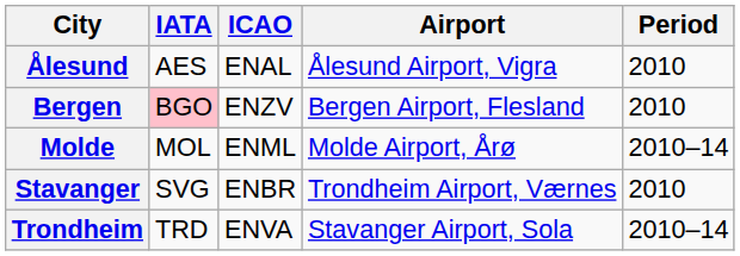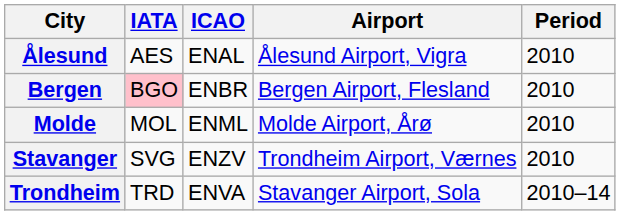 <table class="wikitable plainrowheaders sortable">
 <tr>
 <th scope=col>City</th>
 <th scope=col><a href='#'>IATA</a></th>
 <th scope=col><a href='#'>ICAO</a></th>
 <th scope=col>Airport</th>
 <th scope=col>Period</th>
 </tr>
 <tr>
 <th scope=row><a href='#'>Ålesund</a></th>
 <td>AES</td>
 <td>ENAL</td>
 <td><a href='#'>Ålesund Airport, Vigra</a></td>
 <td>2010</td>
 </tr>
 <tr>
 <th scope=row><a href='#'>Bergen</a></th>
 <td style="background: pink;">BGO</td>
-<td>ENZV</td>
+<td>ENBR</td>
 <td><a href='#'>Bergen Airport, Flesland</a></td>
 <td>2010</td>
 </tr>
 <tr>
 <th scope=row><a href='#'>Molde</a></th>
 <td>MOL</td>
 <td>ENML</td>
 <td><a href='#'>Molde Airport, Årø</a></td>
-<td>2010–14</td>
+<td>2010</td>
 </tr>
 <tr>
 <th scope=row><a href='#'>Stavanger</a></th>
 <td>SVG</td>
-<td>ENBR</td>
+<td>ENZV</td>
 <td><a href='#'>Trondheim Airport, Værnes</a></td>
 <td>2010</td>
 </tr>
 <tr>
 <th scope=row><a href='#'>Trondheim</a></th>
 <td>TRD</td>
 <td>ENVA</td>
 <td><a href='#'>Stavanger Airport, Sola</a></td>
 <td>2010–14</td>
 </tr>
 </table>
